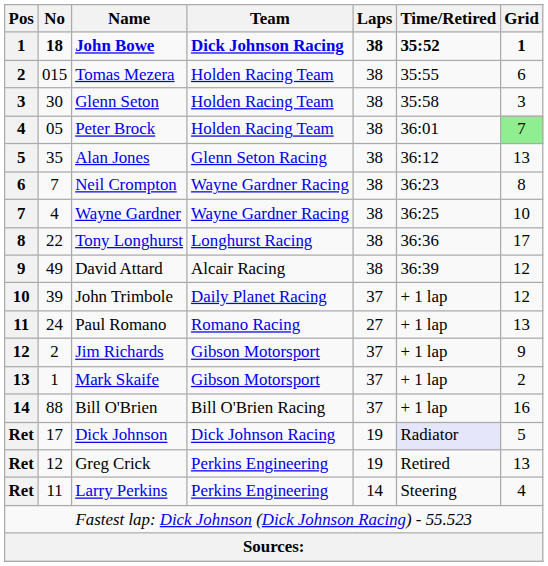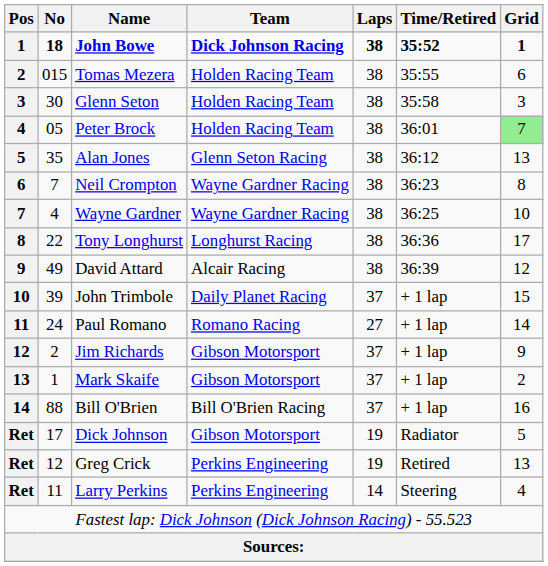 <table class="wikitable" style="font-size: 85%;">
 <tr>
 <th>Pos</th>
 <th>No</th>
 <th>Name</th>
 <th>Team</th>
 <th>Laps</th>
 <th>Time/Retired</th>
 <th>Grid</th>
 </tr>
 <tr>
 <th>1</th>
 <td align="center"><strong>18</strong></td>
 <td> <strong><a href='#'>John Bowe</a></strong></td>
 <td><strong><a href='#'>Dick Johnson Racing</a></strong></td>
 <td align="center"><strong>38</strong></td>
 <td><strong>35:52</strong></td>
 <td align="center"><strong>1</strong></td>
 </tr>
 <tr>
 <th>2</th>
 <td align="center">015</td>
 <td> <a href='#'>Tomas Mezera</a></td>
 <td><a href='#'>Holden Racing Team</a></td>
 <td align="center">38</td>
 <td>35:55</td>
 <td align="center">6</td>
 </tr>
 <tr>
 <th>3</th>
 <td align="center">30</td>
 <td> <a href='#'>Glenn Seton</a></td>
 <td><a href='#'>Holden Racing Team</a></td>
 <td align="center">38</td>
 <td>35:58</td>
 <td align="center">3</td>
 </tr>
 <tr>
 <th>4</th>
 <td align="center">05</td>
 <td> <a href='#'>Peter Brock</a></td>
 <td><a href='#'>Holden Racing Team</a></td>
 <td align="center">38</td>
 <td>36:01</td>
 <td align="center" style="background: lightgreen;">7</td>
 </tr>
 <tr>
 <th>5</th>
 <td align="center">35</td>
 <td> <a href='#'>Alan Jones</a></td>
 <td><a href='#'>Glenn Seton Racing</a></td>
 <td align="center">38</td>
 <td>36:12</td>
 <td align="center">13</td>
 </tr>
 <tr>
 <th>6</th>
 <td align="center">7</td>
 <td> <a href='#'>Neil Crompton</a></td>
 <td><a href='#'>Wayne Gardner Racing</a></td>
 <td align="center">38</td>
 <td>36:23</td>
 <td align="center">8</td>
 </tr>
 <tr>
 <th>7</th>
 <td align="center">4</td>
 <td> <a href='#'>Wayne Gardner</a></td>
 <td><a href='#'>Wayne Gardner Racing</a></td>
 <td align="center">38</td>
 <td>36:25</td>
 <td align="center">10</td>
 </tr>
 <tr>
 <th>8</th>
 <td align="center">22</td>
 <td> <a href='#'>Tony Longhurst</a></td>
 <td><a href='#'>Longhurst Racing</a></td>
 <td align="center">38</td>
 <td>36:36</td>
 <td align="center">17</td>
 </tr>
 <tr>
 <th>9</th>
 <td align="center">49</td>
 <td> David Attard</td>
 <td>Alcair Racing</td>
 <td align="center">38</td>
 <td>36:39</td>
 <td align="center">12</td>
 </tr>
 <tr>
 <th>10</th>
 <td align="center">39</td>
 <td> John Trimbole</td>
 <td><a href='#'>Daily Planet Racing</a></td>
 <td align="center">37</td>
 <td>+ 1 lap</td>
-<td align="center">12</td>
+<td align="center">15</td>
 </tr>
 <tr>
 <th>11</th>
 <td align="center">24</td>
 <td> Paul Romano</td>
 <td><a href='#'>Romano Racing</a></td>
 <td align="center">27</td>
 <td>+ 1 lap</td>
-<td align="center">13</td>
+<td align="center">14</td>
 </tr>
 <tr>
 <th>12</th>
 <td align="center">2</td>
 <td> <a href='#'>Jim Richards</a></td>
 <td><a href='#'>Gibson Motorsport</a></td>
 <td align="center">37</td>
 <td>+ 1 lap</td>
 <td align="center">9</td>
 </tr>
 <tr>
 <th>13</th>
 <td align="center">1</td>
 <td> <a href='#'>Mark Skaife</a></td>
 <td><a href='#'>Gibson Motorsport</a></td>
 <td align="center">37</td>
 <td>+ 1 lap</td>
 <td align="center">2</td>
 </tr>
 <tr>
 <th>14</th>
 <td align="center">88</td>
 <td> Bill O'Brien</td>
 <td>Bill O'Brien Racing</td>
 <td align="center">37</td>
 <td>+ 1 lap</td>
 <td align="center">16</td>
 </tr>
 <tr>
 <th>Ret</th>
 <td align="center">17</td>
 <td> <a href='#'>Dick Johnson</a></td>
-<td><a href='#'>Dick Johnson Racing</a></td>
+<td><a href='#'>Gibson Motorsport</a></td>
 <td align="center">19</td>
-<td style="background: lavender;">Radiator</td>
+<td>Radiator</td>
 <td align="center">5</td>
 </tr>
 <tr>
 <th>Ret</th>
 <td align="center">12</td>
 <td> Greg Crick</td>
 <td><a href='#'>Perkins Engineering</a></td>
 <td align="center">19</td>
 <td>Retired</td>
 <td align="center">13</td>
 </tr>
 <tr>
 <th>Ret</th>
 <td align="center">11</td>
 <td> <a href='#'>Larry Perkins</a></td>
 <td><a href='#'>Perkins Engineering</a></td>
 <td align="center">14</td>
 <td>Steering</td>
 <td align="center">4</td>
 </tr>
 <tr>
 <td colspan="8" align="center"><em>Fastest lap: <a href='#'>Dick Johnson</a> (<a href='#'>Dick Johnson Racing</a>) - 55.523</em></td>
 </tr>
 <tr>
 <th colspan="8">Sources:</th>
 </tr>
 <tr>
 </tr>
 </table>
